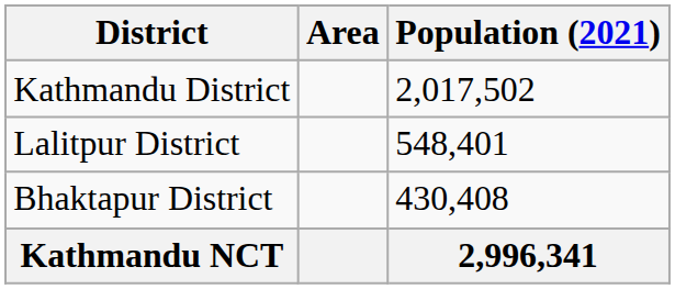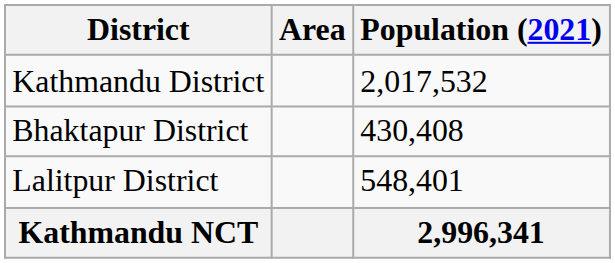 <table class="wikitable">
 <tr>
 <th>District</th>
 <th>Area</th>
 <th>Population (<a href='#'>2021</a>)</th>
 </tr>
 <tr>
 <td>Kathmandu District</td>
 <td></td>
-<td>2,017,502</td>
+<td>2,017,532</td>
+</tr>
+<tr>
+<td>Bhaktapur District</td>
+<td></td>
+<td>430,408</td>
 </tr>
 <tr>
 <td>Lalitpur District</td>
 <td></td>
 <td>548,401</td>
 </tr>
 <tr>
-<td>Bhaktapur District</td>
-<td></td>
-<td>430,408</td>
-</tr>
-<tr>
 <th>Kathmandu NCT</th>
 <th></th>
 <th>2,996,341</th>
 </tr>
 </table>
